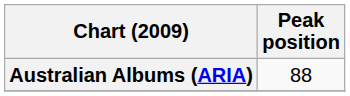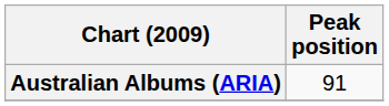 <table class="wikitable sortable plainrowheaders" style="text-align:center">
 <tr>
 <th scope="col">Chart (2009)</th>
 <th scope="col">Peak<br>position</th>
 </tr>
 <tr>
 <th scope="row">Australian Albums (<a href='#'>ARIA</a>)</th>
-<td>88</td>
+<td>91</td>
 </tr>
 <tr>
 </tr>
 <tr>
 </tr>
 <tr>
 </tr>
 </table>
